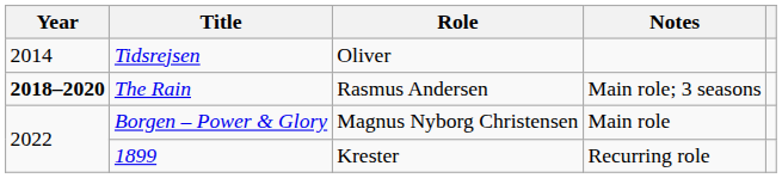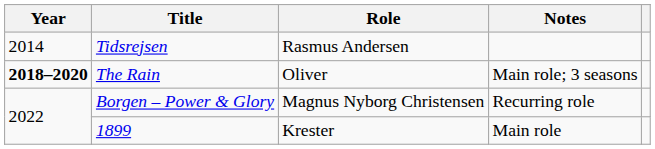 <table class="wikitable sortable">
 <tr>
 <th scope="col">Year</th>
 <th scope="col">Title</th>
 <th scope="col" class="unsortable">Role</th>
 <th scope="col" class="unsortable">Notes</th>
 <th scope="col" class="unsortable"></th>
 </tr>
 <tr>
 <td>2014</td>
 <td><em><a href='#'>Tidsrejsen</a></em></td>
-<td>Oliver</td>
+<td>Rasmus Andersen</td>
 <td></td>
 <td></td>
 </tr>
 <tr>
 <td><strong>2018–2020</strong></td>
 <td><em><a href='#'>The Rain</a></em></td>
-<td>Rasmus Andersen</td>
+<td>Oliver</td>
 <td>Main role; 3 seasons</td>
 <td></td>
 </tr>
 <tr>
 <td rowspan="2">2022</td>
 <td><em><a href='#'>Borgen – Power & Glory</a></em></td>
 <td>Magnus Nyborg Christensen</td>
-<td>Main role</td>
+<td>Recurring role</td>
 <td></td>
 </tr>
 <tr>
 <td><em><a href='#'>1899</a></em></td>
 <td>Krester</td>
-<td>Recurring role</td>
+<td>Main role</td>
 <td></td>
 </tr>
 </table>
